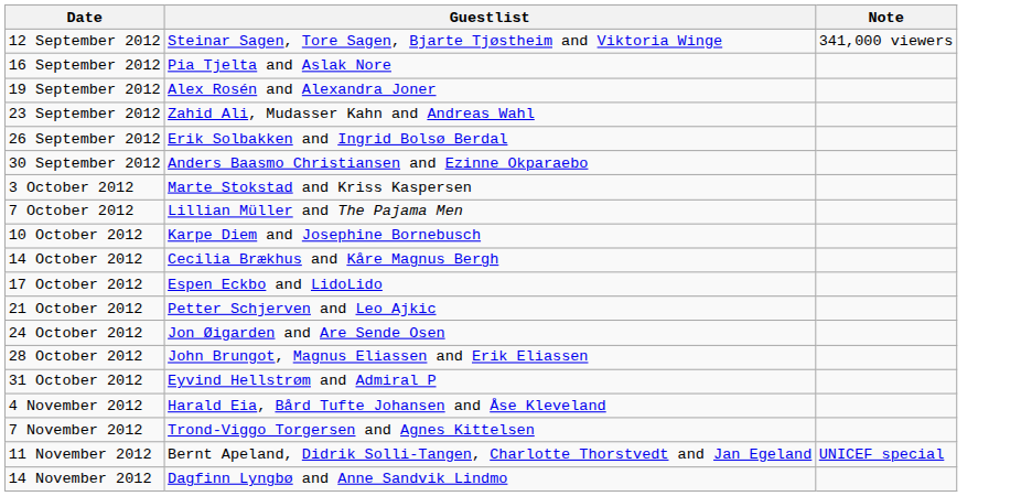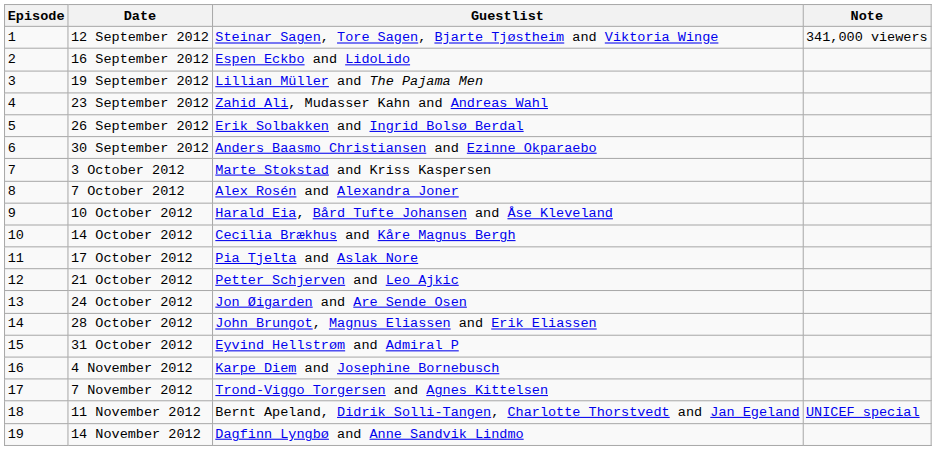 <table class="wikitable">
 <tr>
+<th>Episode</th>
 <th>Date</th>
 <th>Guestlist</th>
 <th>Note</th>
 </tr>
 <tr>
+<td>1</td>
 <td>12 September 2012</td>
 <td><a href='#'>Steinar Sagen</a>, <a href='#'>Tore Sagen</a>, <a href='#'>Bjarte Tjøstheim</a> and <a href='#'>Viktoria Winge</a></td>
 <td>341,000 viewers</td>
 </tr>
 <tr>
+<td>2</td>
 <td>16 September 2012</td>
-<td><a href='#'>Pia Tjelta</a> and <a href='#'>Aslak Nore</a></td>
+<td><a href='#'>Espen Eckbo</a> and <a href='#'>LidoLido</a></td>
 <td></td>
 </tr>
 <tr>
+<td>3</td>
 <td>19 September 2012</td>
-<td><a href='#'>Alex Rosén</a> and <a href='#'>Alexandra Joner</a></td>
+<td><a href='#'>Lillian Müller</a> and <em>The Pajama Men</em></td>
 <td></td>
 </tr>
 <tr>
+<td>4</td>
 <td>23 September 2012</td>
 <td><a href='#'>Zahid Ali</a>, Mudasser Kahn and <a href='#'>Andreas Wahl</a></td>
 <td></td>
 </tr>
 <tr>
+<td>5</td>
 <td>26 September 2012</td>
 <td><a href='#'>Erik Solbakken</a> and <a href='#'>Ingrid Bolsø Berdal</a></td>
 <td></td>
 </tr>
 <tr>
+<td>6</td>
 <td>30 September 2012</td>
 <td><a href='#'>Anders Baasmo Christiansen</a> and <a href='#'>Ezinne Okparaebo</a></td>
 <td></td>
 </tr>
 <tr>
+<td>7</td>
 <td>3 October 2012</td>
 <td><a href='#'>Marte Stokstad</a> and Kriss Kaspersen</td>
 <td></td>
 </tr>
 <tr>
+<td>8</td>
 <td>7 October 2012</td>
-<td><a href='#'>Lillian Müller</a> and <em>The Pajama Men</em></td>
+<td><a href='#'>Alex Rosén</a> and <a href='#'>Alexandra Joner</a></td>
 <td></td>
 </tr>
 <tr>
+<td>9</td>
 <td>10 October 2012</td>
-<td><a href='#'>Karpe Diem</a> and <a href='#'>Josephine Bornebusch</a></td>
+<td><a href='#'>Harald Eia</a>, <a href='#'>Bård Tufte Johansen</a> and <a href='#'>Åse Kleveland</a></td>
 <td></td>
 </tr>
 <tr>
+<td>10</td>
 <td>14 October 2012</td>
 <td><a href='#'>Cecilia Brækhus</a> and <a href='#'>Kåre Magnus Bergh</a></td>
 <td></td>
 </tr>
 <tr>
+<td>11</td>
 <td>17 October 2012</td>
-<td><a href='#'>Espen Eckbo</a> and <a href='#'>LidoLido</a></td>
+<td><a href='#'>Pia Tjelta</a> and <a href='#'>Aslak Nore</a></td>
 <td></td>
 </tr>
 <tr>
+<td>12</td>
 <td>21 October 2012</td>
 <td><a href='#'>Petter Schjerven</a> and <a href='#'>Leo Ajkic</a></td>
 <td></td>
 </tr>
 <tr>
+<td>13</td>
 <td>24 October 2012</td>
 <td><a href='#'>Jon Øigarden</a> and <a href='#'>Are Sende Osen</a></td>
 <td></td>
 </tr>
 <tr>
+<td>14</td>
 <td>28 October 2012</td>
 <td><a href='#'>John Brungot</a>, <a href='#'>Magnus Eliassen</a> and <a href='#'>Erik Eliassen</a></td>
 <td></td>
 </tr>
 <tr>
+<td>15</td>
 <td>31 October 2012</td>
 <td><a href='#'>Eyvind Hellstrøm</a> and <a href='#'>Admiral P</a></td>
 <td></td>
 </tr>
 <tr>
+<td>16</td>
 <td>4 November 2012</td>
-<td><a href='#'>Harald Eia</a>, <a href='#'>Bård Tufte Johansen</a> and <a href='#'>Åse Kleveland</a></td>
+<td><a href='#'>Karpe Diem</a> and <a href='#'>Josephine Bornebusch</a></td>
 <td></td>
 </tr>
 <tr>
+<td>17</td>
 <td>7 November 2012</td>
 <td><a href='#'>Trond-Viggo Torgersen</a> and <a href='#'>Agnes Kittelsen</a></td>
 <td></td>
 </tr>
 <tr>
+<td>18</td>
 <td>11 November 2012</td>
 <td>Bernt Apeland, <a href='#'>Didrik Solli-Tangen</a>, <a href='#'>Charlotte Thorstvedt</a> and <a href='#'>Jan Egeland</a></td>
 <td><a href='#'>UNICEF special</a></td>
 </tr>
 <tr>
+<td>19</td>
 <td>14 November 2012</td>
 <td><a href='#'>Dagfinn Lyngbø</a> and <a href='#'>Anne Sandvik Lindmo</a></td>
 <td></td>
 </tr>
 </table>
